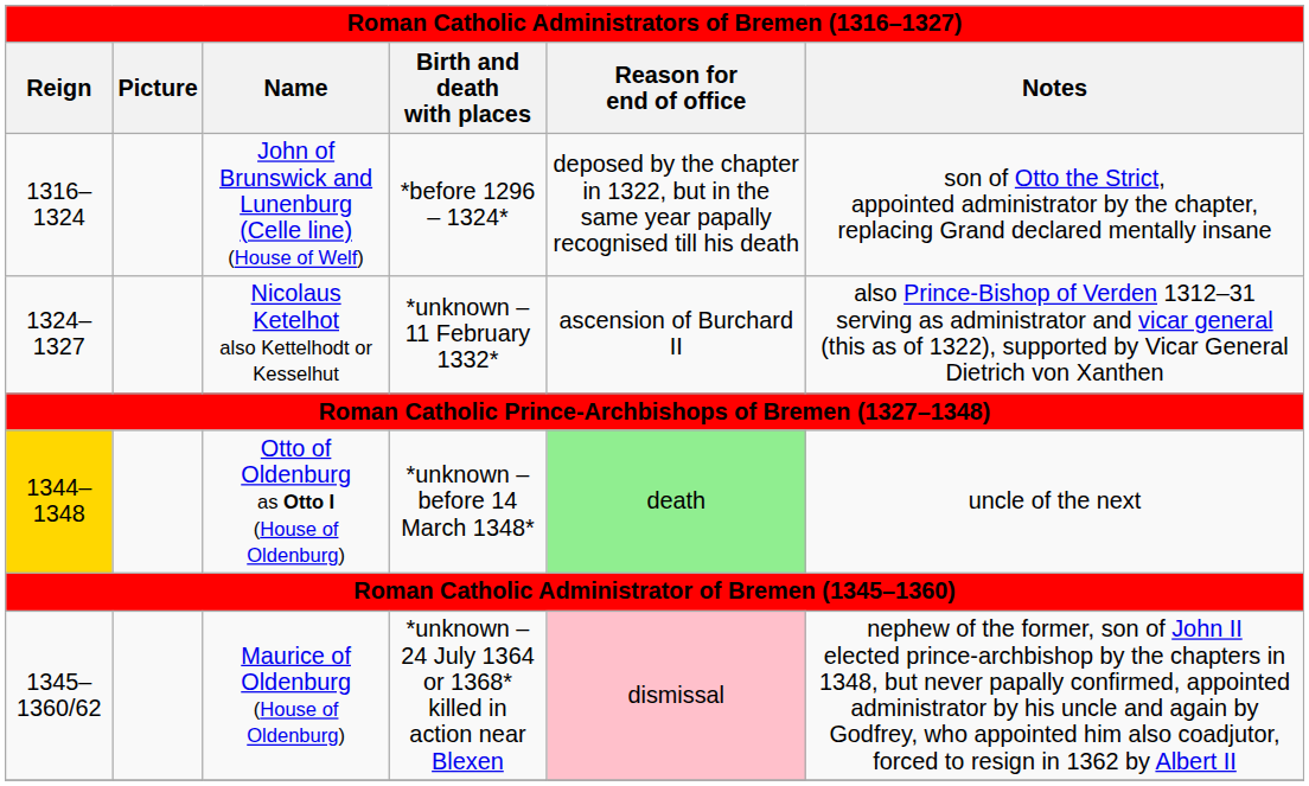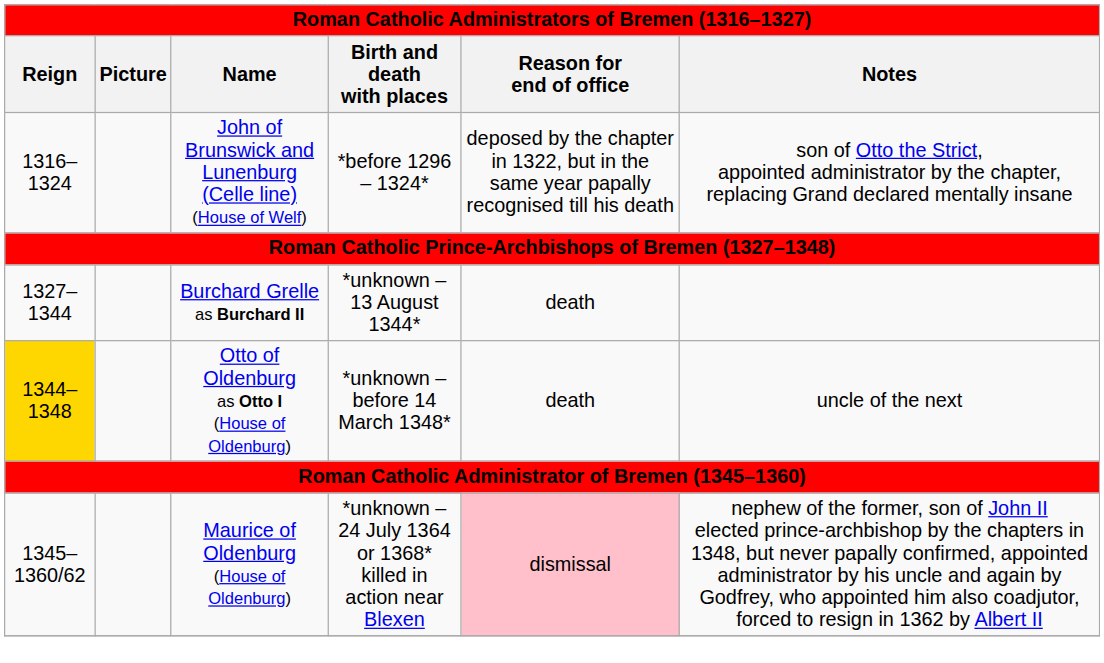 <table width=100% class="wikitable">
 <tr>
 <td colspan="6" bgcolor=red align=center><strong><span>Roman Catholic Administrators of Bremen (1316–1327)</span></strong></td>
 </tr>
 <tr>
 <th>Reign</th>
 <th>Picture</th>
 <th>Name</th>
 <th>Birth and death<br>with places</th>
 <th>Reason for <br>end of office</th>
 <th>Notes</th>
 </tr>
 <tr>
 <td align=center>1316–1324</td>
 <td align=center></td>
 <td align="center"><a href='#'>John of Brunswick and Lunenburg (Celle line)</a><br><small>(<a href='#'>House of Welf</a>)</small></td>
 <td align="center">*before 1296 – 1324*</td>
 <td align="center">deposed by the chapter in 1322, but in the same year papally recognised till his death</td>
 <td align="center">son of <a href='#'>Otto the Strict</a>, <br>appointed administrator by the chapter, replacing Grand declared mentally insane</td>
 </tr>
 <tr>
-<td align=center>1324–1327</td>
-<td align=center></td>
-<td align="center"><a href='#'>Nicolaus Ketelhot</a> <br><small>also Kettelhodt or Kesselhut</small></td>
-<td align="center">*unknown – 11 February 1332*</td>
-<td align="center">ascension of Burchard II</td>
-<td align="center">also <a href='#'>Prince-Bishop of Verden</a> 1312–31<br>serving as administrator and <a href='#'>vicar general</a> (this as of 1322), supported by Vicar General Dietrich von Xanthen</td>
+<td colspan="6" bgcolor=red align=center><strong><span>Roman Catholic Prince-Archbishops of Bremen (1327–1348)</span></strong></td>
 </tr>
 <tr>
-<td colspan="6" bgcolor=red align=center><strong><span>Roman Catholic Prince-Archbishops of Bremen (1327–1348)</span></strong></td>
+<td align=center>1327–1344</td>
+<td align=center></td>
+<td align="center"><a href='#'>Burchard Grelle</a><br><small>as <strong>Burchard II</strong></small></td>
+<td align="center">*unknown – <br>13 August 1344*</td>
+<td align="center">death</td>
+<td align="center"></td>
 </tr>
 <tr>
 <td align=center style="background: gold;">1344–1348</td>
 <td align=center></td>
 <td align="center"><a href='#'>Otto of Oldenburg</a><br><small>as <strong>Otto I</strong><br>(<a href='#'>House of Oldenburg</a>)</small></td>
 <td align="center">*unknown – <br>before 14 March 1348*</td>
-<td align="center" style="background: lightgreen;">death</td>
+<td align="center">death</td>
 <td align="center">uncle of the next</td>
 </tr>
 <tr>
 <td colspan="6" bgcolor=red align=center><strong><span>Roman Catholic Administrator of Bremen (1345–1360)</span></strong></td>
 </tr>
 <tr>
 <td align=center>1345–1360/62</td>
 <td align=center></td>
 <td align="center"><a href='#'>Maurice of Oldenburg</a><br><small>(<a href='#'>House of Oldenburg</a>)</small></td>
 <td align="center">*unknown – 24 July 1364 or 1368*<br>killed in action near <a href='#'>Blexen</a></td>
 <td align="center" style="background: pink;">dismissal</td>
 <td align="center">nephew of the former, son of <a href='#'>John II</a><br>elected prince-archbishop by the chapters in 1348, but never papally confirmed, appointed administrator by his uncle and again by Godfrey, who appointed him also coadjutor, forced to resign in 1362 by <a href='#'>Albert II</a></td>
 </tr>
 <tr>
 </tr>
 </table>
